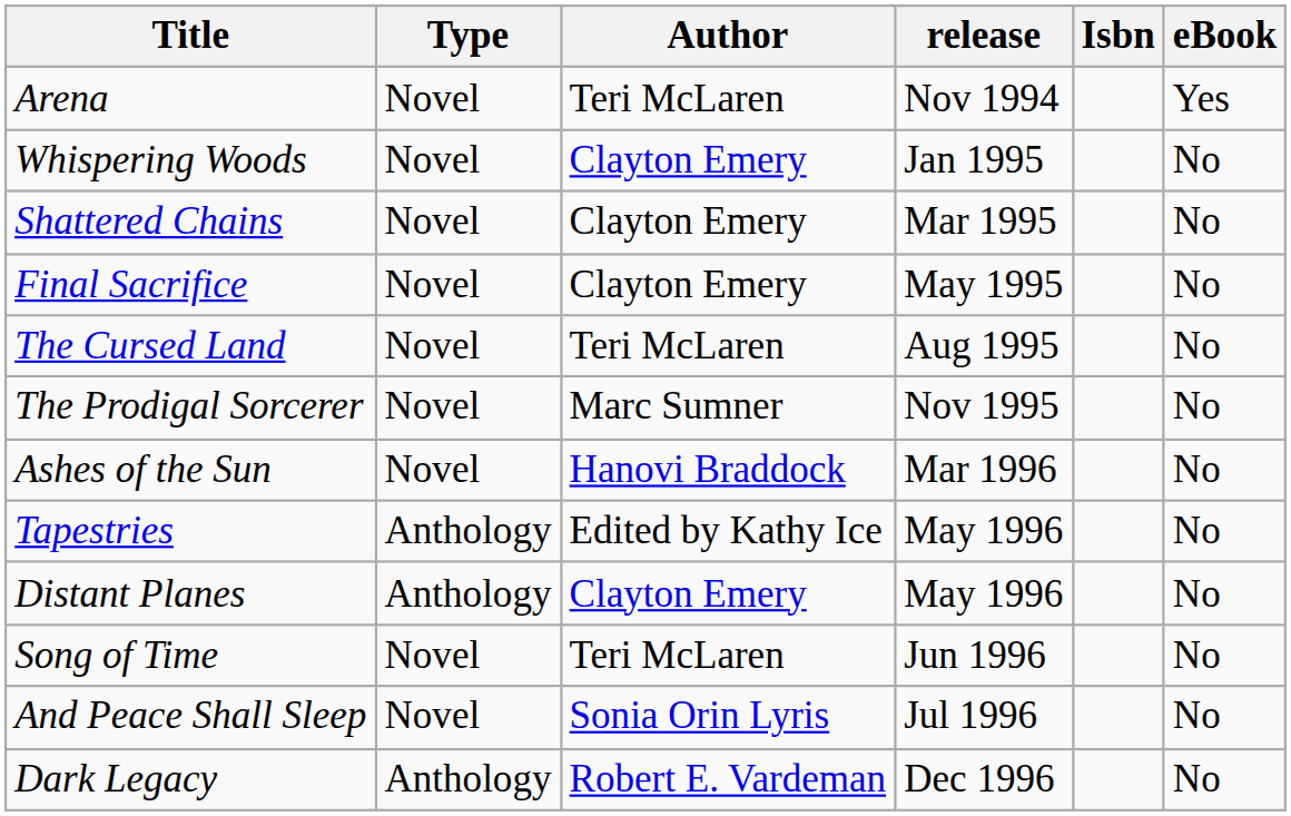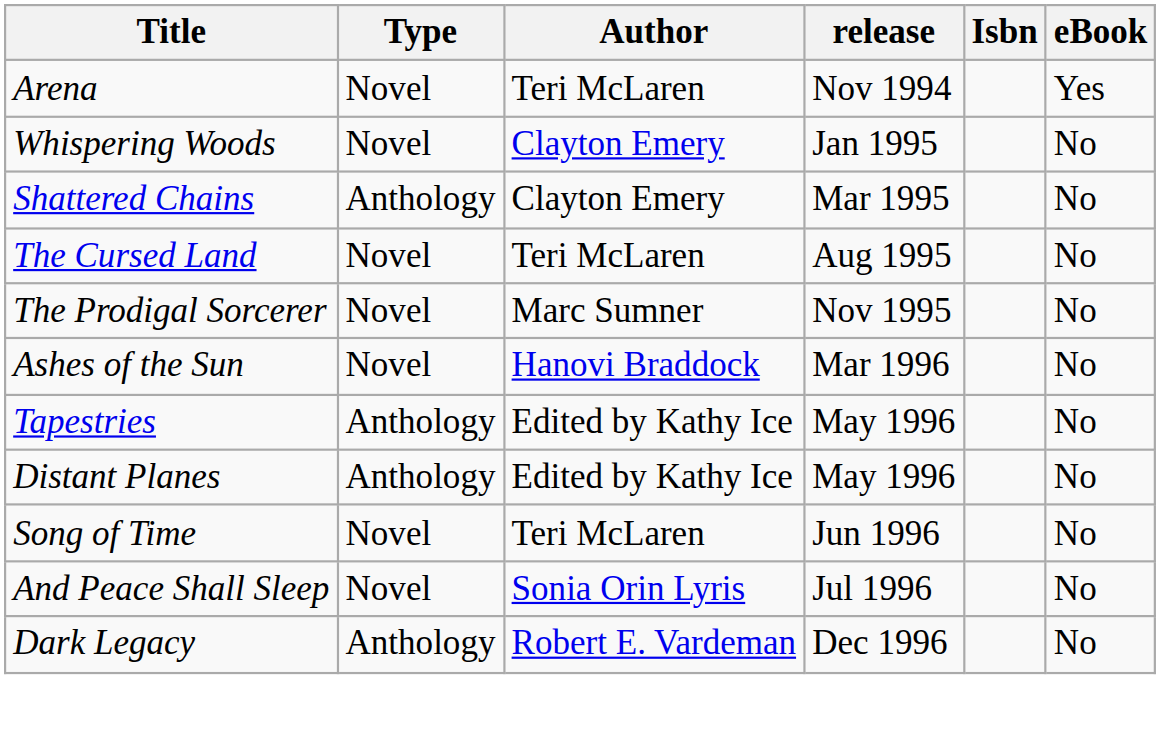 <table class=wikitable>
 <tr>
 <th>Title</th>
 <th>Type</th>
 <th>Author</th>
 <th>release</th>
 <th>Isbn</th>
 <th>eBook</th>
 </tr>
 <tr>
 <td><em>Arena</em></td>
 <td>Novel</td>
 <td>Teri McLaren</td>
 <td>Nov 1994</td>
 <td></td>
 <td>Yes</td>
 </tr>
 <tr>
 <td><em>Whispering Woods</em></td>
 <td>Novel</td>
 <td><a href='#'>Clayton Emery</a></td>
 <td>Jan 1995</td>
 <td></td>
 <td>No</td>
 </tr>
 <tr>
 <td><em><a href='#'>Shattered Chains</a></em></td>
-<td>Novel</td>
+<td>Anthology</td>
 <td>Clayton Emery</td>
 <td>Mar 1995</td>
-<td></td>
-<td>No</td>
-</tr>
-<tr>
-<td><em><a href='#'>Final Sacrifice</a></em></td>
-<td>Novel</td>
-<td>Clayton Emery</td>
-<td>May 1995</td>
 <td></td>
 <td>No</td>
 </tr>
 <tr>
 <td><em><a href='#'>The Cursed Land</a></em></td>
 <td>Novel</td>
 <td>Teri McLaren</td>
 <td>Aug 1995</td>
 <td></td>
 <td>No</td>
 </tr>
 <tr>
 <td><em>The Prodigal Sorcerer</em></td>
 <td>Novel</td>
 <td>Marc Sumner</td>
 <td>Nov 1995</td>
 <td></td>
 <td>No</td>
 </tr>
 <tr>
 <td><em>Ashes of the Sun</em></td>
 <td>Novel</td>
 <td><a href='#'>Hanovi Braddock</a></td>
 <td>Mar 1996</td>
 <td></td>
 <td>No</td>
 </tr>
 <tr>
 <td><a href='#'><em>Tapestries</em></a></td>
 <td>Anthology</td>
 <td>Edited by Kathy Ice</td>
 <td>May 1996</td>
 <td></td>
 <td>No</td>
 </tr>
 <tr>
 <td><em>Distant Planes</em></td>
 <td>Anthology</td>
-<td><a href='#'>Clayton Emery</a></td>
+<td>Edited by Kathy Ice</td>
 <td>May 1996</td>
 <td></td>
 <td>No</td>
 </tr>
 <tr>
 <td><em>Song of Time</em></td>
 <td>Novel</td>
 <td>Teri McLaren</td>
 <td>Jun 1996</td>
 <td></td>
 <td>No</td>
 </tr>
 <tr>
 <td><em>And Peace Shall Sleep</em></td>
 <td>Novel</td>
 <td><a href='#'>Sonia Orin Lyris</a></td>
 <td>Jul 1996</td>
 <td></td>
 <td>No</td>
 </tr>
 <tr>
 <td><em>Dark Legacy</em></td>
 <td>Anthology</td>
 <td><a href='#'>Robert E. Vardeman</a></td>
 <td>Dec 1996</td>
 <td></td>
 <td>No</td>
 </tr>
 </table>
